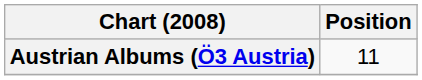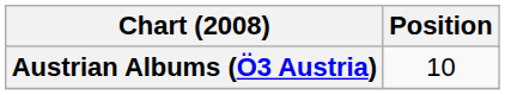 <table class="wikitable sortable plainrowheaders" style="text-align:center;">
 <tr>
 <th scope="col">Chart (2008)</th>
 <th scope="col">Position</th>
 </tr>
 <tr>
 <th scope="row">Austrian Albums (<a href='#'>Ö3 Austria</a>)</th>
-<td style="text-align:center;">11</td>
+<td style="text-align:center;">10</td>
 </tr>
 <tr>
 </tr>
 </table>
